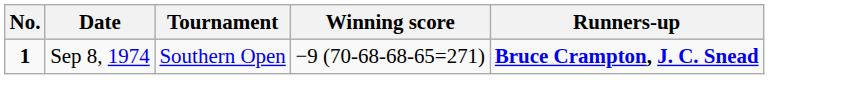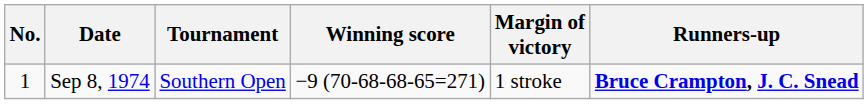 <table class="wikitable" style="font-size:95%;">
 <tr>
 <th>No.</th>
 <th>Date</th>
 <th>Tournament</th>
 <th>Winning score</th>
+<th>Margin of<br>victory</th>
 <th>Runners-up</th>
 </tr>
 <tr>
-<td align=center><strong>1</strong></td>
+<td align=center>1</td>
 <td align=right>Sep 8, <a href='#'>1974</a></td>
 <td><a href='#'>Southern Open</a></td>
 <td>−9 (70-68-68-65=271)</td>
+<td>1 stroke</td>
 <td><strong> <a href='#'>Bruce Crampton</a>,  <a href='#'>J. C. Snead</a></strong></td>
 </tr>
 </table>
